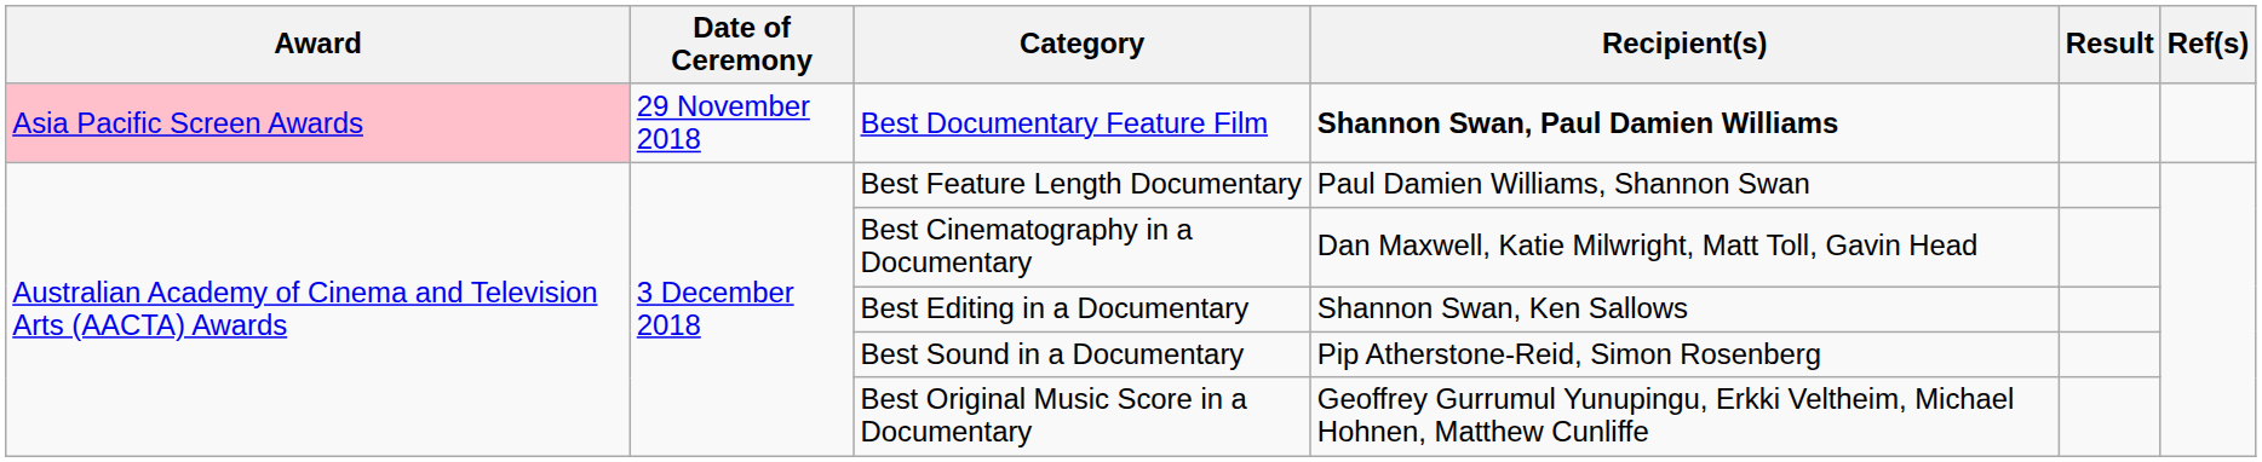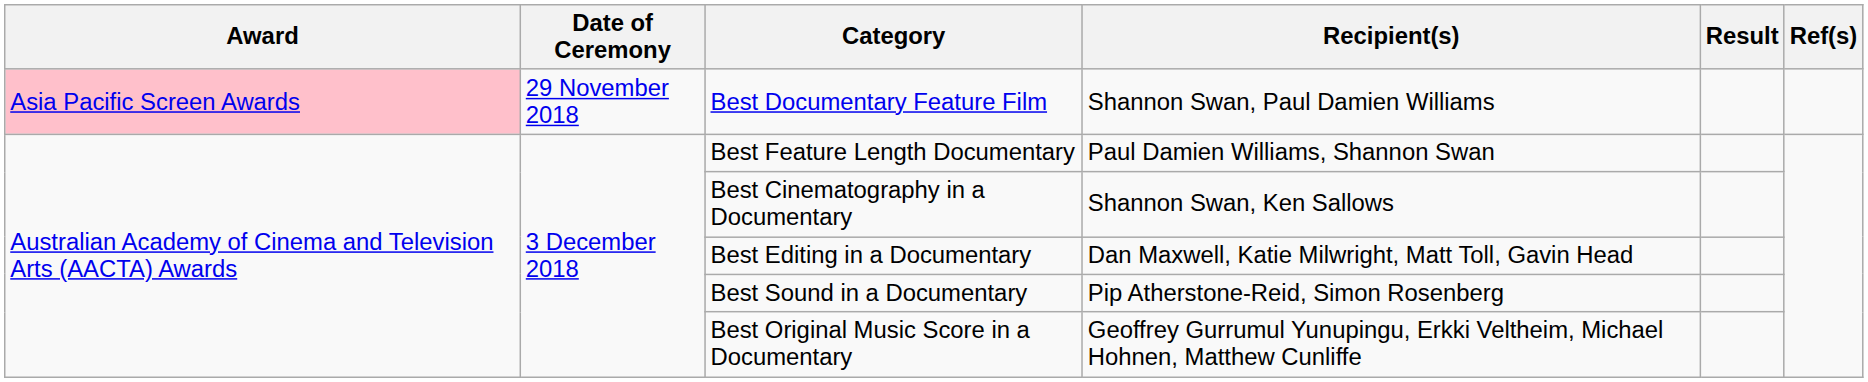 <table class="wikitable sortable">
 <tr>
 <th>Award</th>
 <th>Date of Ceremony</th>
 <th>Category</th>
 <th>Recipient(s)</th>
 <th>Result</th>
 <th>Ref(s)</th>
 </tr>
 <tr>
 <td style="background: pink;"><a href='#'>Asia Pacific Screen Awards</a></td>
 <td><a href='#'>29 November 2018</a></td>
 <td><a href='#'>Best Documentary Feature Film</a></td>
-<td><strong>Shannon Swan, Paul Damien Williams</strong></td>
+<td>Shannon Swan, Paul Damien Williams</td>
 <td></td>
 <td></td>
 </tr>
 <tr>
 <td rowspan="5"><a href='#'>Australian Academy of Cinema and Television Arts (AACTA) Awards</a></td>
 <td rowspan="5"><a href='#'>3 December 2018</a></td>
 <td>Best Feature Length Documentary</td>
 <td>Paul Damien Williams, Shannon Swan</td>
 <td></td>
 <td rowspan="5"></td>
 </tr>
 <tr>
 <td>Best Cinematography in a Documentary</td>
-<td>Dan Maxwell, Katie Milwright, Matt Toll, Gavin Head</td>
+<td>Shannon Swan, Ken Sallows</td>
 <td></td>
 </tr>
 <tr>
 <td>Best Editing in a Documentary</td>
-<td>Shannon Swan, Ken Sallows</td>
+<td>Dan Maxwell, Katie Milwright, Matt Toll, Gavin Head</td>
 <td></td>
 </tr>
 <tr>
 <td>Best Sound in a Documentary</td>
 <td>Pip Atherstone-Reid, Simon Rosenberg</td>
 <td></td>
 </tr>
 <tr>
 <td>Best Original Music Score in a Documentary</td>
 <td>Geoffrey Gurrumul Yunupingu, Erkki Veltheim, Michael Hohnen,  Matthew Cunliffe</td>
 <td></td>
 </tr>
 </table>
